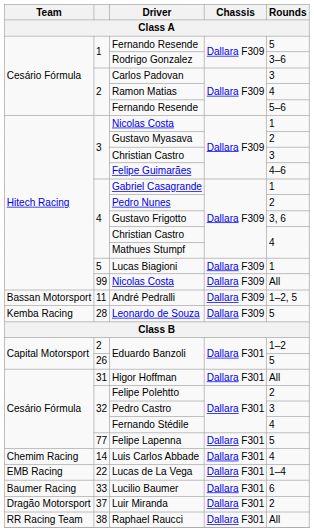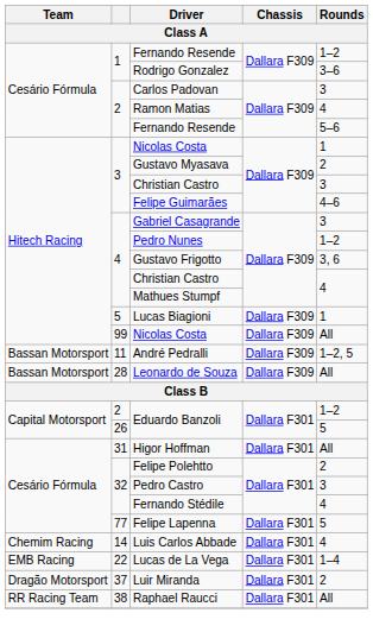 <table class="wikitable" style="font-size: 85%">
 <tr>
 <th>Team</th>
 <th></th>
 <th>Driver</th>
 <th>Chassis</th>
 <th>Rounds</th>
 </tr>
 <tr>
 <th colspan=5>Class A</th>
 </tr>
 <tr>
 <td rowspan=5> Cesário Fórmula</td>
 <td rowspan=2>1</td>
 <td> Fernando Resende</td>
 <td rowspan=2><a href='#'>Dallara</a> F309</td>
-<td>5</td>
+<td>1–2</td>
 </tr>
 <tr>
 <td> Rodrigo Gonzalez</td>
 <td>3–6</td>
 </tr>
 <tr>
 <td rowspan=3>2</td>
 <td> Carlos Padovan</td>
 <td rowspan=3><a href='#'>Dallara</a> F309</td>
 <td>3</td>
 </tr>
 <tr>
 <td> Ramon Matias</td>
 <td>4</td>
 </tr>
 <tr>
 <td> Fernando Resende</td>
 <td>5–6</td>
 </tr>
 <tr>
 <td rowspan=11> <a href='#'>Hitech Racing</a></td>
 <td rowspan=4>3</td>
 <td> <a href='#'>Nicolas Costa</a></td>
 <td rowspan=4><a href='#'>Dallara</a> F309</td>
 <td>1</td>
 </tr>
 <tr>
 <td> Gustavo Myasava</td>
 <td>2</td>
 </tr>
 <tr>
 <td> Christian Castro</td>
 <td>3</td>
 </tr>
 <tr>
 <td> <a href='#'>Felipe Guimarães</a></td>
 <td>4–6</td>
 </tr>
 <tr>
 <td rowspan=5>4</td>
 <td> <a href='#'>Gabriel Casagrande</a></td>
 <td rowspan=5><a href='#'>Dallara</a> F309</td>
-<td>1</td>
+<td>3</td>
 </tr>
 <tr>
 <td> <a href='#'>Pedro Nunes</a></td>
-<td>2</td>
+<td>1–2</td>
 </tr>
 <tr>
 <td> Gustavo Frigotto</td>
 <td>3, 6</td>
 </tr>
 <tr>
 <td> Christian Castro</td>
 <td rowspan=2>4</td>
 </tr>
 <tr>
 <td> Mathues Stumpf</td>
 </tr>
 <tr>
 <td>5</td>
 <td> Lucas Biagioni</td>
 <td><a href='#'>Dallara</a> F309</td>
 <td>1</td>
 </tr>
 <tr>
 <td>99</td>
 <td> <a href='#'>Nicolas Costa</a></td>
 <td><a href='#'>Dallara</a> F309</td>
 <td>All</td>
 </tr>
 <tr>
 <td> Bassan Motorsport</td>
 <td>11</td>
 <td> André Pedralli</td>
 <td><a href='#'>Dallara</a> F309</td>
 <td>1–2, 5</td>
 </tr>
 <tr>
-<td> Kemba Racing</td>
+<td> Bassan Motorsport</td>
 <td>28</td>
 <td> <a href='#'>Leonardo de Souza</a></td>
 <td><a href='#'>Dallara</a> F309</td>
-<td>5</td>
+<td>All</td>
 </tr>
 <tr>
 <th colspan=5>Class B</th>
 </tr>
 <tr>
 <td rowspan=2> Capital Motorsport</td>
 <td>2</td>
 <td rowspan=2> Eduardo Banzoli</td>
 <td rowspan=2><a href='#'>Dallara</a> F301</td>
 <td>1–2</td>
 </tr>
 <tr>
 <td>26</td>
 <td>5</td>
 </tr>
 <tr>
 <td rowspan=5> Cesário Fórmula</td>
 <td>31</td>
 <td> Higor Hoffman</td>
 <td><a href='#'>Dallara</a> F301</td>
 <td>All</td>
 </tr>
 <tr>
 <td rowspan=3>32</td>
 <td> Felipe Polehtto</td>
 <td rowspan=3><a href='#'>Dallara</a> F301</td>
 <td>2</td>
 </tr>
 <tr>
 <td> Pedro Castro</td>
 <td>3</td>
 </tr>
 <tr>
 <td> Fernando Stédile</td>
 <td>4</td>
 </tr>
 <tr>
 <td>77</td>
 <td> Felipe Lapenna</td>
 <td><a href='#'>Dallara</a> F301</td>
 <td>5</td>
 </tr>
 <tr>
 <td> Chemim Racing</td>
 <td>14</td>
 <td> Luis Carlos Abbade</td>
 <td><a href='#'>Dallara</a> F301</td>
 <td>4</td>
 </tr>
 <tr>
 <td>EMB Racing</td>
 <td>22</td>
 <td> Lucas de La Vega</td>
 <td><a href='#'>Dallara</a> F301</td>
 <td>1–4</td>
 </tr>
 <tr>
-<td> Baumer Racing</td>
-<td>33</td>
-<td> Lucilio Baumer</td>
-<td><a href='#'>Dallara</a> F301</td>
-<td>6</td>
-</tr>
-<tr>
 <td> Dragão Motorsport</td>
 <td>37</td>
 <td> Luir Miranda</td>
 <td><a href='#'>Dallara</a> F301</td>
 <td>2</td>
 </tr>
 <tr>
 <td> RR Racing Team</td>
 <td>38</td>
 <td> Raphael Raucci</td>
 <td><a href='#'>Dallara</a> F301</td>
 <td>All</td>
 </tr>
 <tr>
 </tr>
 </table>
